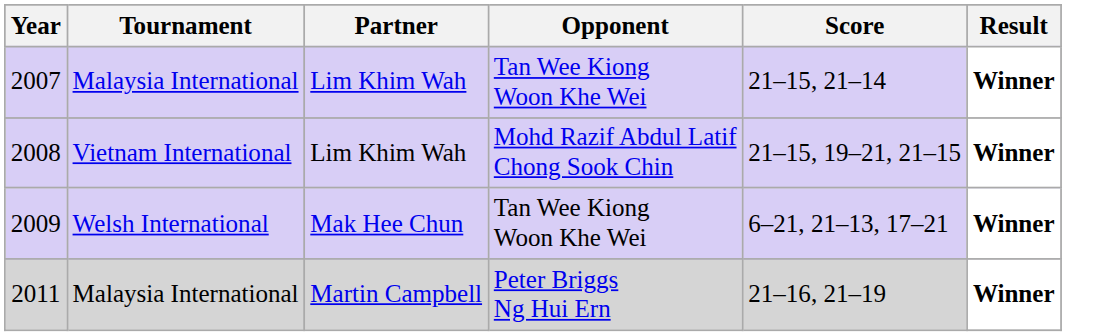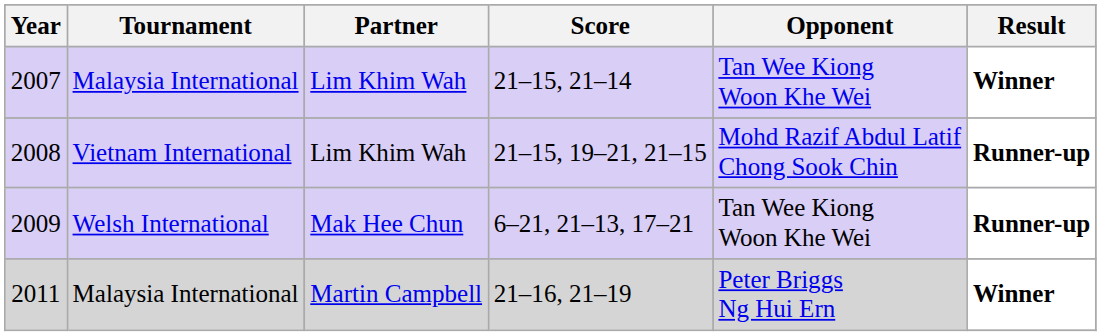 <table class="sortable wikitable" style="font-size: 90%;">
 <tr>
 <th>Year</th>
 <th>Tournament</th>
 <th>Partner</th>
+<th>Score</th>
 <th>Opponent</th>
-<th>Score</th>
 <th>Result</th>
 </tr>
 <tr style="background:#D8CEF6">
 <td align="center">2007</td>
 <td align="left"><a href='#'>Malaysia International</a></td>
 <td align="left"> <a href='#'>Lim Khim Wah</a></td>
+<td align="left">21–15, 21–14</td>
 <td align="left"> <a href='#'>Tan Wee Kiong</a> <br>  <a href='#'>Woon Khe Wei</a></td>
-<td align="left">21–15, 21–14</td>
 <td style="text-align:left; background:white"> <strong>Winner</strong></td>
 </tr>
 <tr style="background:#D8CEF6">
 <td align="center">2008</td>
 <td align="left"><a href='#'>Vietnam International</a></td>
 <td align="left"> Lim Khim Wah</td>
+<td align="left">21–15, 19–21, 21–15</td>
 <td align="left"> <a href='#'>Mohd Razif Abdul Latif</a> <br>  <a href='#'>Chong Sook Chin</a></td>
-<td align="left">21–15, 19–21, 21–15</td>
-<td style="text-align:left; background:white"> <strong>Winner</strong></td>
+<td style="text-align:left; background:white"> <strong>Runner-up</strong></td>
 </tr>
 <tr style="background:#D8CEF6">
 <td align="center">2009</td>
 <td align="left"><a href='#'>Welsh International</a></td>
 <td align="left"> <a href='#'>Mak Hee Chun</a></td>
+<td align="left">6–21, 21–13, 17–21</td>
 <td align="left"> Tan Wee Kiong <br>  Woon Khe Wei</td>
-<td align="left">6–21, 21–13, 17–21</td>
-<td style="text-align:left; background:white"> <strong>Winner</strong></td>
+<td style="text-align:left; background:white"> <strong>Runner-up</strong></td>
 </tr>
 <tr style="background:#D5D5D5">
 <td align="center">2011</td>
 <td align="left">Malaysia International</td>
 <td align="left"> <a href='#'>Martin Campbell</a></td>
+<td align="left">21–16, 21–19</td>
 <td align="left"> <a href='#'>Peter Briggs</a> <br>  <a href='#'>Ng Hui Ern</a></td>
-<td align="left">21–16, 21–19</td>
 <td style="text-align:left; background:white"> <strong>Winner</strong></td>
 </tr>
 </table>
